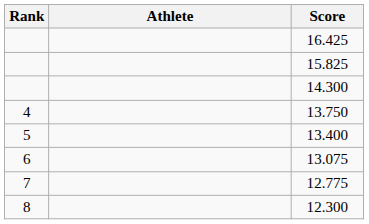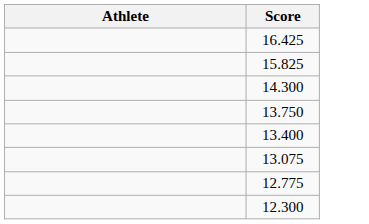 <table class=wikitable style="text-align:center">
 <tr>
-<th width=40>Rank</th>
 <th width=250>Athlete</th>
 <th width=70>Score</th>
 </tr>
 <tr>
-<td></td>
 <td align=left></td>
 <td>16.425</td>
 </tr>
 <tr>
-<td></td>
 <td align=left></td>
 <td>15.825</td>
 </tr>
 <tr>
-<td></td>
 <td align=left></td>
 <td>14.300</td>
 </tr>
 <tr>
-<td>4</td>
 <td align=left></td>
 <td>13.750</td>
 </tr>
 <tr>
-<td>5</td>
 <td align=left></td>
 <td>13.400</td>
 </tr>
 <tr>
-<td>6</td>
 <td align=left></td>
 <td>13.075</td>
 </tr>
 <tr>
-<td>7</td>
 <td align=left></td>
 <td>12.775</td>
 </tr>
 <tr>
-<td>8</td>
 <td align=left></td>
 <td>12.300</td>
 </tr>
 </table>
